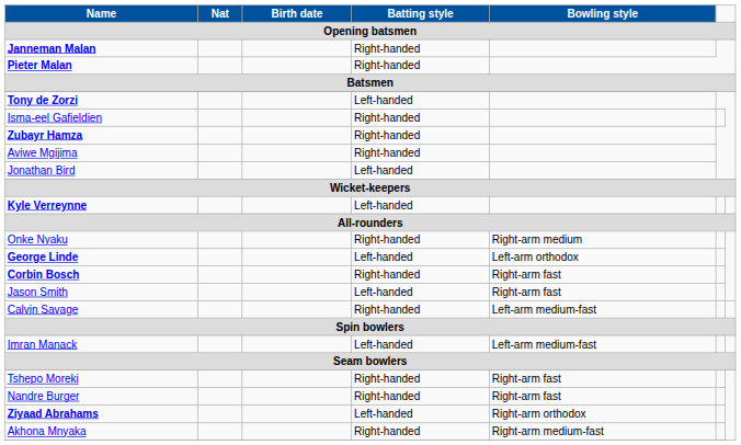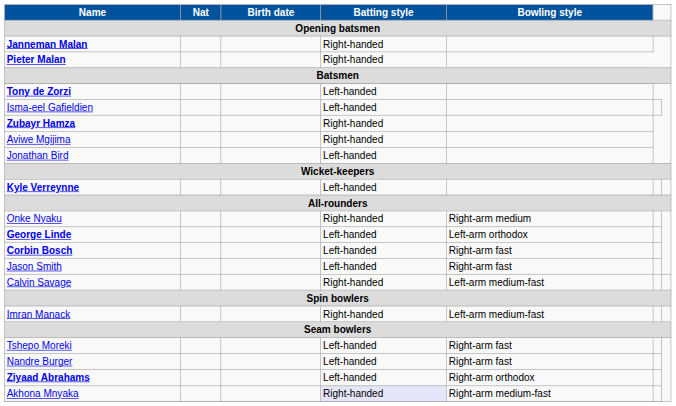 <table class="wikitable" style="font-size:95%;" width="80%">
 <tr>
 <th style="background:#01529C; color:white" align=right>Name</th>
 <th style="background:#01529C; color:white" align=right>Nat</th>
 <th style="background:#01529C; color:white" align=right>Birth date</th>
 <th style="background:#01529C; color:white" align=right>Batting style</th>
 <th style="background:#01529C; color:white" align=right>Bowling style</th>
 </tr>
 <tr>
 <th colspan="7" style="background: #DCDCDC" align=center>Opening batsmen</th>
 </tr>
 <tr>
 <td><strong><a href='#'>Janneman Malan</a></strong></td>
 <td style="text-align:center"></td>
 <td></td>
 <td>Right-handed</td>
 <td></td>
 </tr>
 <tr>
 <td><strong><a href='#'>Pieter Malan</a></strong></td>
 <td style="text-align:center"></td>
 <td></td>
 <td>Right-handed</td>
 </tr>
 <tr>
 <th colspan="7" style="background: #DCDCDC" align=center>Batsmen</th>
 </tr>
 <tr>
 </tr>
 <tr>
 <td><strong><a href='#'>Tony de Zorzi</a></strong></td>
 <td style="text-align:center"></td>
 <td></td>
 <td>Left-handed</td>
 <td></td>
 </tr>
 <tr>
 <td><a href='#'>Isma-eel Gafieldien</a></td>
 <td style="text-align:center"></td>
 <td></td>
-<td>Right-handed</td>
+<td>Left-handed</td>
 <td></td>
 <td></td>
 </tr>
 <tr>
 <td><strong><a href='#'>Zubayr Hamza</a></strong></td>
 <td style="text-align:center"></td>
 <td></td>
 <td>Right-handed</td>
 <td></td>
 </tr>
 <tr>
 <td><a href='#'>Aviwe Mgijima</a></td>
 <td style="text-align:center"></td>
 <td></td>
 <td>Right-handed</td>
 <td></td>
 </tr>
 <tr>
 <td><a href='#'>Jonathan Bird</a></td>
 <td style="text-align:center"></td>
 <td></td>
 <td>Left-handed</td>
 <td></td>
 </tr>
 <tr>
 <th colspan="7" style="background: #DCDCDC" align=center>Wicket-keepers</th>
 </tr>
 <tr>
 <td><strong><a href='#'>Kyle Verreynne</a></strong></td>
 <td style="text-align:center"></td>
 <td></td>
 <td>Left-handed</td>
 <td></td>
 <td></td>
 </tr>
 <tr>
 <th colspan="7" style="background: #DCDCDC" align=center>All-rounders</th>
 </tr>
 <tr>
 <td><a href='#'>Onke Nyaku</a></td>
 <td style="text-align:center"></td>
 <td></td>
 <td>Right-handed</td>
 <td>Right-arm medium</td>
 <td></td>
 </tr>
 <tr>
 <td><strong><a href='#'>George Linde</a></strong></td>
 <td style="text-align:center"></td>
 <td></td>
 <td>Left-handed</td>
 <td>Left-arm orthodox</td>
 <td></td>
 </tr>
 <tr>
 <td><strong><a href='#'>Corbin Bosch</a></strong></td>
 <td style="text-align:center"></td>
 <td></td>
-<td>Right-handed</td>
+<td>Left-handed</td>
 <td>Right-arm fast</td>
 <td></td>
 </tr>
 <tr>
 <td><a href='#'>Jason Smith</a></td>
 <td style="text-align:center"></td>
 <td></td>
 <td>Left-handed</td>
 <td>Right-arm fast</td>
 <td></td>
 </tr>
 <tr>
 <td><a href='#'>Calvin Savage</a></td>
 <td style="text-align:center"></td>
 <td></td>
 <td>Right-handed</td>
 <td>Left-arm medium-fast</td>
 <td></td>
 <td></td>
 </tr>
 <tr>
 <th colspan="7" style="background: #DCDCDC" align=center>Spin bowlers</th>
 </tr>
 <tr>
 <td><a href='#'>Imran Manack</a></td>
 <td style="text-align:center"></td>
 <td></td>
-<td>Left-handed</td>
+<td>Right-handed</td>
 <td>Left-arm medium-fast</td>
 <td></td>
 </tr>
 <tr>
 <th colspan="7" style="background: #DCDCDC" align=center>Seam bowlers</th>
 </tr>
 <tr>
 <td><a href='#'>Tshepo Moreki</a></td>
 <td style="text-align:center"></td>
 <td></td>
-<td>Right-handed</td>
+<td>Left-handed</td>
 <td>Right-arm fast</td>
 <td></td>
 </tr>
 <tr>
 <td><a href='#'>Nandre Burger</a></td>
 <td style="text-align:center"></td>
 <td></td>
-<td>Right-handed</td>
+<td>Left-handed</td>
 <td>Right-arm fast</td>
 <td></td>
 </tr>
 <tr>
 <td><strong><a href='#'>Ziyaad Abrahams</a></strong></td>
 <td style="text-align:center"></td>
 <td></td>
 <td>Left-handed</td>
 <td>Right-arm orthodox</td>
 <td></td>
 </tr>
 <tr>
 <td><a href='#'>Akhona Mnyaka</a></td>
 <td style="text-align:center"></td>
 <td></td>
-<td>Right-handed</td>
+<td style="background: lavender;">Right-handed</td>
 <td>Right-arm medium-fast</td>
 <td></td>
 </tr>
 <tr>
 </tr>
 </table>
